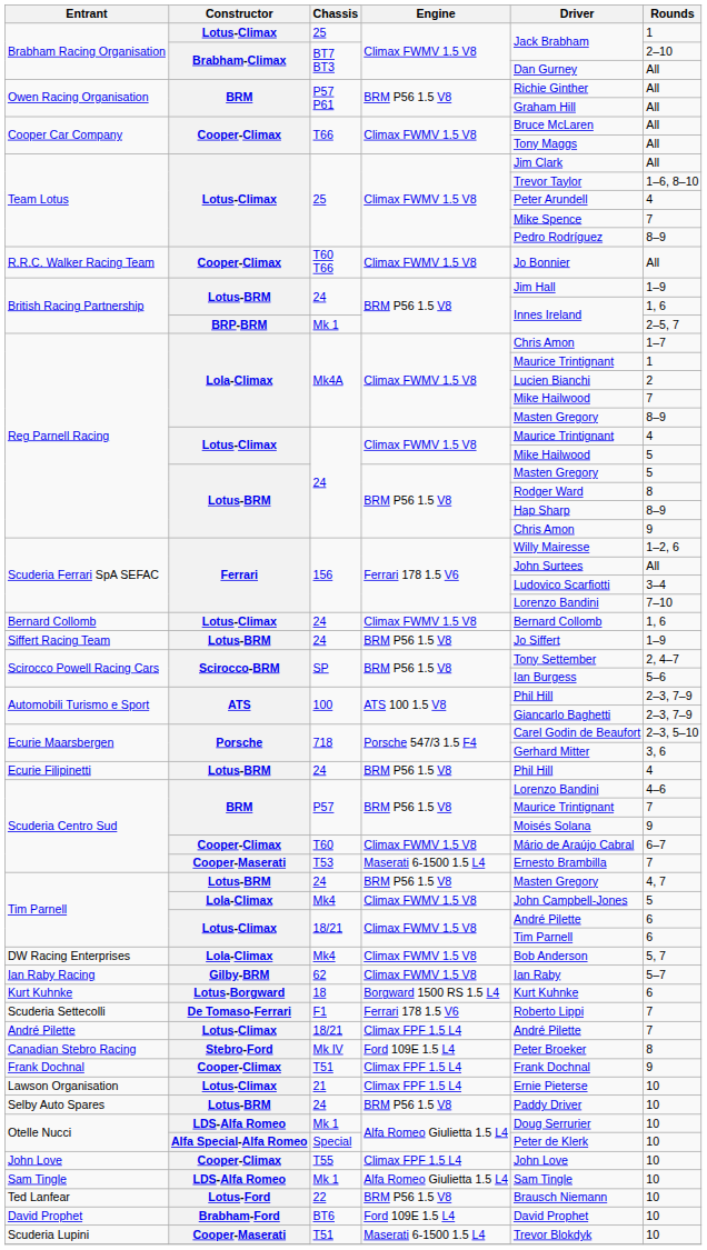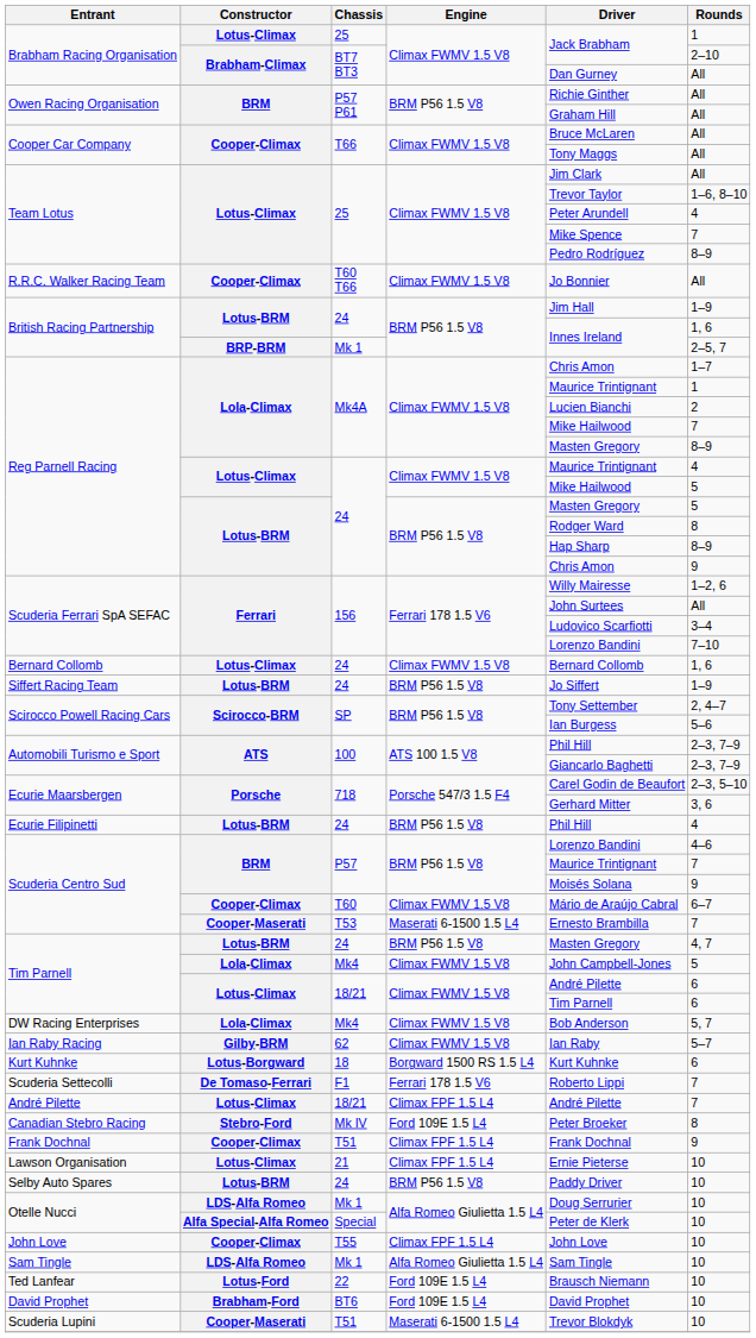 <table class="wikitable sortable" style="font-size: 85%">
 <tr>
 <th>Entrant</th>
 <th>Constructor</th>
 <th>Chassis</th>
 <th>Engine</th>
 <th>Driver</th>
 <th>Rounds</th>
 </tr>
 <tr>
 <td rowspan=3> <a href='#'>Brabham Racing Organisation</a></td>
 <th><a href='#'>Lotus</a>-<a href='#'>Climax</a></th>
 <td><a href='#'>25</a></td>
 <td rowspan=3><a href='#'>Climax FWMV 1.5 V8</a></td>
 <td rowspan=2> <a href='#'>Jack Brabham</a></td>
 <td>1</td>
 </tr>
 <tr>
 <th rowspan=2><a href='#'>Brabham</a>-<a href='#'>Climax</a></th>
 <td rowspan=2><a href='#'>BT7</a><br><a href='#'>BT3</a></td>
 <td>2–10</td>
 </tr>
 <tr>
 <td> <a href='#'>Dan Gurney</a></td>
 <td>All</td>
 </tr>
 <tr>
 <td rowspan=2> <a href='#'>Owen Racing Organisation</a></td>
 <th rowspan=2><a href='#'>BRM</a></th>
 <td rowspan=2><a href='#'>P57</a><br><a href='#'>P61</a></td>
 <td rowspan=2><a href='#'>BRM</a> P56 1.5 <a href='#'>V8</a></td>
 <td> <a href='#'>Richie Ginther</a></td>
 <td>All</td>
 </tr>
 <tr>
 <td> <a href='#'>Graham Hill</a></td>
 <td>All</td>
 </tr>
 <tr>
 <td rowspan=2> <a href='#'>Cooper Car Company</a></td>
 <th rowspan=2><a href='#'>Cooper</a>-<a href='#'>Climax</a></th>
 <td rowspan=2><a href='#'>T66</a></td>
 <td rowspan=2><a href='#'>Climax FWMV 1.5 V8</a></td>
 <td> <a href='#'>Bruce McLaren</a></td>
 <td>All</td>
 </tr>
 <tr>
 <td> <a href='#'>Tony Maggs</a></td>
 <td>All</td>
 </tr>
 <tr>
 <td rowspan=5> <a href='#'>Team Lotus</a></td>
 <th rowspan=5><a href='#'>Lotus</a>-<a href='#'>Climax</a></th>
 <td rowspan=5><a href='#'>25</a></td>
 <td rowspan=5><a href='#'>Climax FWMV 1.5 V8</a></td>
 <td> <a href='#'>Jim Clark</a></td>
 <td>All</td>
 </tr>
 <tr>
 <td> <a href='#'>Trevor Taylor</a></td>
 <td>1–6, 8–10</td>
 </tr>
 <tr>
 <td> <a href='#'>Peter Arundell</a></td>
 <td>4</td>
 </tr>
 <tr>
 <td> <a href='#'>Mike Spence</a></td>
 <td>7</td>
 </tr>
 <tr>
 <td> <a href='#'>Pedro Rodríguez</a></td>
 <td>8–9</td>
 </tr>
 <tr>
 <td> <a href='#'>R.R.C. Walker Racing Team</a></td>
 <th><a href='#'>Cooper</a>-<a href='#'>Climax</a></th>
 <td><a href='#'>T60</a><br><a href='#'>T66</a></td>
 <td><a href='#'>Climax FWMV 1.5 V8</a></td>
 <td> <a href='#'>Jo Bonnier</a></td>
 <td>All</td>
 </tr>
 <tr>
 <td rowspan=3> <a href='#'>British Racing Partnership</a></td>
 <th rowspan=2><a href='#'>Lotus</a>-<a href='#'>BRM</a></th>
 <td rowspan=2><a href='#'>24</a></td>
 <td rowspan=3><a href='#'>BRM</a> P56 1.5 <a href='#'>V8</a></td>
 <td> <a href='#'>Jim Hall</a></td>
 <td>1–9</td>
 </tr>
 <tr>
 <td rowspan=2> <a href='#'>Innes Ireland</a></td>
 <td>1, 6</td>
 </tr>
 <tr>
 <th><a href='#'>BRP</a>-<a href='#'>BRM</a></th>
 <td><a href='#'>Mk 1</a></td>
 <td>2–5, 7</td>
 </tr>
 <tr>
 <td rowspan=11> <a href='#'>Reg Parnell Racing</a></td>
 <th rowspan=5><a href='#'>Lola</a>-<a href='#'>Climax</a></th>
 <td rowspan=5><a href='#'>Mk4A</a></td>
 <td rowspan=5><a href='#'>Climax FWMV 1.5 V8</a></td>
 <td> <a href='#'>Chris Amon</a></td>
 <td>1–7</td>
 </tr>
 <tr>
 <td> <a href='#'>Maurice Trintignant</a></td>
 <td>1</td>
 </tr>
 <tr>
 <td> <a href='#'>Lucien Bianchi</a></td>
 <td>2</td>
 </tr>
 <tr>
 <td> <a href='#'>Mike Hailwood</a></td>
 <td>7</td>
 </tr>
 <tr>
 <td> <a href='#'>Masten Gregory</a></td>
 <td>8–9</td>
 </tr>
 <tr>
 <th rowspan=2><a href='#'>Lotus</a>-<a href='#'>Climax</a></th>
 <td rowspan=6><a href='#'>24</a></td>
 <td rowspan=2><a href='#'>Climax FWMV 1.5 V8</a></td>
 <td> <a href='#'>Maurice Trintignant</a></td>
 <td>4</td>
 </tr>
 <tr>
 <td> <a href='#'>Mike Hailwood</a></td>
 <td>5</td>
 </tr>
 <tr>
 <th rowspan=4><a href='#'>Lotus</a>-<a href='#'>BRM</a></th>
 <td rowspan=4><a href='#'>BRM</a> P56 1.5 <a href='#'>V8</a></td>
 <td> <a href='#'>Masten Gregory</a></td>
 <td>5</td>
 </tr>
 <tr>
 <td> <a href='#'>Rodger Ward</a></td>
 <td>8</td>
 </tr>
 <tr>
 <td> <a href='#'>Hap Sharp</a></td>
 <td>8–9</td>
 </tr>
 <tr>
 <td> <a href='#'>Chris Amon</a></td>
 <td>9</td>
 </tr>
 <tr>
 <td rowspan=4> <a href='#'>Scuderia Ferrari</a> SpA SEFAC</td>
 <th rowspan=4><a href='#'>Ferrari</a></th>
 <td rowspan=4><a href='#'>156</a></td>
 <td rowspan=4><a href='#'>Ferrari</a> 178 1.5 <a href='#'>V6</a></td>
 <td> <a href='#'>Willy Mairesse</a></td>
 <td>1–2, 6</td>
 </tr>
 <tr>
 <td> <a href='#'>John Surtees</a></td>
 <td>All</td>
 </tr>
 <tr>
 <td> <a href='#'>Ludovico Scarfiotti</a></td>
 <td>3–4</td>
 </tr>
 <tr>
 <td> <a href='#'>Lorenzo Bandini</a></td>
 <td>7–10</td>
 </tr>
 <tr>
 <td> <a href='#'>Bernard Collomb</a></td>
 <th><a href='#'>Lotus</a>-<a href='#'>Climax</a></th>
 <td><a href='#'>24</a></td>
 <td><a href='#'>Climax FWMV 1.5 V8</a></td>
 <td> <a href='#'>Bernard Collomb</a></td>
 <td>1, 6</td>
 </tr>
 <tr>
 <td> <a href='#'>Siffert Racing Team</a></td>
 <th><a href='#'>Lotus</a>-<a href='#'>BRM</a></th>
 <td><a href='#'>24</a></td>
 <td><a href='#'>BRM</a> P56 1.5 <a href='#'>V8</a></td>
 <td> <a href='#'>Jo Siffert</a></td>
 <td>1–9</td>
 </tr>
 <tr>
 <td rowspan=2> <a href='#'>Scirocco Powell Racing Cars</a></td>
 <th rowspan=2><a href='#'>Scirocco</a>-<a href='#'>BRM</a></th>
 <td rowspan=2><a href='#'>SP</a></td>
 <td rowspan=2><a href='#'>BRM</a> P56 1.5 <a href='#'>V8</a></td>
 <td> <a href='#'>Tony Settember</a></td>
 <td>2, 4–7</td>
 </tr>
 <tr>
 <td> <a href='#'>Ian Burgess</a></td>
 <td>5–6</td>
 </tr>
 <tr>
 <td rowspan=2> <a href='#'>Automobili Turismo e Sport</a></td>
 <th rowspan=2><a href='#'>ATS</a></th>
 <td rowspan=2><a href='#'>100</a></td>
 <td rowspan=2><a href='#'>ATS</a> 100 1.5 <a href='#'>V8</a></td>
 <td> <a href='#'>Phil Hill</a></td>
 <td>2–3, 7–9</td>
 </tr>
 <tr>
 <td> <a href='#'>Giancarlo Baghetti</a></td>
 <td>2–3, 7–9</td>
 </tr>
 <tr>
 <td rowspan=2> <a href='#'>Ecurie Maarsbergen</a></td>
 <th rowspan=2><a href='#'>Porsche</a></th>
 <td rowspan=2><a href='#'>718</a></td>
 <td rowspan=2><a href='#'>Porsche</a> 547/3 1.5 <a href='#'>F4</a></td>
 <td> <a href='#'>Carel Godin de Beaufort</a></td>
 <td>2–3, 5–10</td>
 </tr>
 <tr>
 <td> <a href='#'>Gerhard Mitter</a></td>
 <td>3, 6</td>
 </tr>
 <tr>
 <td> <a href='#'>Ecurie Filipinetti</a></td>
 <th><a href='#'>Lotus</a>-<a href='#'>BRM</a></th>
 <td><a href='#'>24</a></td>
 <td><a href='#'>BRM</a> P56 1.5 <a href='#'>V8</a></td>
 <td> <a href='#'>Phil Hill</a></td>
 <td>4</td>
 </tr>
 <tr>
 <td rowspan=5> <a href='#'>Scuderia Centro Sud</a></td>
 <th rowspan=3><a href='#'>BRM</a></th>
 <td rowspan=3><a href='#'>P57</a></td>
 <td rowspan=3><a href='#'>BRM</a> P56 1.5 <a href='#'>V8</a></td>
 <td> <a href='#'>Lorenzo Bandini</a></td>
 <td>4–6</td>
 </tr>
 <tr>
 <td> <a href='#'>Maurice Trintignant</a></td>
 <td>7</td>
 </tr>
 <tr>
 <td> <a href='#'>Moisés Solana</a></td>
 <td>9</td>
 </tr>
 <tr>
 <th><a href='#'>Cooper</a>-<a href='#'>Climax</a></th>
 <td><a href='#'>T60</a></td>
 <td><a href='#'>Climax FWMV 1.5 V8</a></td>
 <td> <a href='#'>Mário de Araújo Cabral</a></td>
 <td>6–7</td>
 </tr>
 <tr>
 <th><a href='#'>Cooper</a>-<a href='#'>Maserati</a></th>
 <td><a href='#'>T53</a></td>
 <td><a href='#'>Maserati</a> 6-1500 1.5 <a href='#'>L4</a></td>
 <td> <a href='#'>Ernesto Brambilla</a></td>
 <td>7</td>
 </tr>
 <tr>
 <td rowspan=4> <a href='#'>Tim Parnell</a></td>
 <th><a href='#'>Lotus</a>-<a href='#'>BRM</a></th>
 <td><a href='#'>24</a></td>
 <td><a href='#'>BRM</a> P56 1.5 <a href='#'>V8</a></td>
 <td> <a href='#'>Masten Gregory</a></td>
 <td>4, 7</td>
 </tr>
 <tr>
 <th><a href='#'>Lola</a>-<a href='#'>Climax</a></th>
 <td><a href='#'>Mk4</a></td>
 <td><a href='#'>Climax FWMV 1.5 V8</a></td>
 <td> <a href='#'>John Campbell-Jones</a></td>
 <td>5</td>
 </tr>
 <tr>
 <th rowspan=2><a href='#'>Lotus</a>-<a href='#'>Climax</a></th>
 <td rowspan=2><a href='#'>18/21</a></td>
 <td rowspan=2><a href='#'>Climax FWMV 1.5 V8</a></td>
 <td> <a href='#'>André Pilette</a></td>
 <td>6</td>
 </tr>
 <tr>
 <td> <a href='#'>Tim Parnell</a></td>
 <td>6</td>
 </tr>
 <tr>
 <td> DW Racing Enterprises</td>
 <th><a href='#'>Lola</a>-<a href='#'>Climax</a></th>
 <td><a href='#'>Mk4</a></td>
 <td><a href='#'>Climax FWMV 1.5 V8</a></td>
 <td> <a href='#'>Bob Anderson</a></td>
 <td>5, 7</td>
 </tr>
 <tr>
 <td> <a href='#'>Ian Raby Racing</a></td>
 <th><a href='#'>Gilby</a>-<a href='#'>BRM</a></th>
 <td><a href='#'>62</a></td>
 <td><a href='#'>Climax FWMV 1.5 V8</a></td>
 <td> <a href='#'>Ian Raby</a></td>
 <td>5–7</td>
 </tr>
 <tr>
 <td> <a href='#'>Kurt Kuhnke</a></td>
 <th><a href='#'>Lotus</a>-<a href='#'>Borgward</a></th>
 <td><a href='#'>18</a></td>
 <td><a href='#'>Borgward</a> 1500 RS 1.5 <a href='#'>L4</a></td>
 <td> <a href='#'>Kurt Kuhnke</a></td>
 <td>6</td>
 </tr>
 <tr>
 <td> Scuderia Settecolli</td>
 <th><a href='#'>De Tomaso</a>-<a href='#'>Ferrari</a></th>
 <td><a href='#'>F1</a></td>
 <td><a href='#'>Ferrari</a> 178 1.5 <a href='#'>V6</a></td>
 <td> <a href='#'>Roberto Lippi</a></td>
 <td>7</td>
 </tr>
 <tr>
 <td> <a href='#'>André Pilette</a></td>
 <th><a href='#'>Lotus</a>-<a href='#'>Climax</a></th>
 <td><a href='#'>18/21</a></td>
 <td><a href='#'>Climax FPF 1.5 L4</a></td>
 <td> <a href='#'>André Pilette</a></td>
 <td>7</td>
 </tr>
 <tr>
 <td> <a href='#'>Canadian Stebro Racing</a></td>
 <th><a href='#'>Stebro</a>-<a href='#'>Ford</a></th>
 <td><a href='#'>Mk IV</a></td>
 <td><a href='#'>Ford</a> 109E 1.5 <a href='#'>L4</a></td>
 <td> <a href='#'>Peter Broeker</a></td>
 <td>8</td>
 </tr>
 <tr>
 <td> <a href='#'>Frank Dochnal</a></td>
 <th><a href='#'>Cooper</a>-<a href='#'>Climax</a></th>
 <td><a href='#'>T51</a></td>
 <td><a href='#'>Climax FPF 1.5 L4</a></td>
 <td> <a href='#'>Frank Dochnal</a></td>
 <td>9</td>
 </tr>
 <tr>
 <td> Lawson Organisation</td>
 <th><a href='#'>Lotus</a>-<a href='#'>Climax</a></th>
 <td><a href='#'>21</a></td>
 <td><a href='#'>Climax FPF 1.5 L4</a></td>
 <td> <a href='#'>Ernie Pieterse</a></td>
 <td>10</td>
 </tr>
 <tr>
 <td> Selby Auto Spares</td>
 <th><a href='#'>Lotus</a>-<a href='#'>BRM</a></th>
 <td><a href='#'>24</a></td>
 <td><a href='#'>BRM</a> P56 1.5 <a href='#'>V8</a></td>
 <td> <a href='#'>Paddy Driver</a></td>
 <td>10</td>
 </tr>
 <tr>
 <td rowspan=2> Otelle Nucci</td>
 <th><a href='#'>LDS</a>-<a href='#'>Alfa Romeo</a></th>
 <td><a href='#'>Mk 1</a></td>
 <td rowspan=2><a href='#'>Alfa Romeo</a> Giulietta 1.5 <a href='#'>L4</a></td>
 <td> <a href='#'>Doug Serrurier</a></td>
 <td>10</td>
 </tr>
 <tr>
 <th><a href='#'>Alfa Special</a>-<a href='#'>Alfa Romeo</a></th>
 <td><a href='#'>Special</a></td>
 <td> <a href='#'>Peter de Klerk</a></td>
 <td>10</td>
 </tr>
 <tr>
 <td> <a href='#'>John Love</a></td>
 <th><a href='#'>Cooper</a>-<a href='#'>Climax</a></th>
 <td><a href='#'>T55</a></td>
 <td><a href='#'>Climax FPF 1.5 L4</a></td>
 <td> <a href='#'>John Love</a></td>
 <td>10</td>
 </tr>
 <tr>
 <td> <a href='#'>Sam Tingle</a></td>
 <th><a href='#'>LDS</a>-<a href='#'>Alfa Romeo</a></th>
 <td><a href='#'>Mk 1</a></td>
 <td><a href='#'>Alfa Romeo</a> Giulietta 1.5 <a href='#'>L4</a></td>
 <td> <a href='#'>Sam Tingle</a></td>
 <td>10</td>
 </tr>
 <tr>
 <td> Ted Lanfear</td>
 <th><a href='#'>Lotus</a>-<a href='#'>Ford</a></th>
 <td><a href='#'>22</a></td>
-<td><a href='#'>BRM</a> P56 1.5 <a href='#'>V8</a></td>
+<td><a href='#'>Ford</a> 109E 1.5 <a href='#'>L4</a></td>
 <td> <a href='#'>Brausch Niemann</a></td>
 <td>10</td>
 </tr>
 <tr>
 <td> <a href='#'>David Prophet</a></td>
 <th><a href='#'>Brabham</a>-<a href='#'>Ford</a></th>
 <td><a href='#'>BT6</a></td>
 <td><a href='#'>Ford</a> 109E 1.5 <a href='#'>L4</a></td>
 <td> <a href='#'>David Prophet</a></td>
 <td>10</td>
 </tr>
 <tr>
 <td> Scuderia Lupini</td>
 <th><a href='#'>Cooper</a>-<a href='#'>Maserati</a></th>
 <td><a href='#'>T51</a></td>
 <td><a href='#'>Maserati</a> 6-1500 1.5 <a href='#'>L4</a></td>
 <td> <a href='#'>Trevor Blokdyk</a></td>
 <td>10</td>
 </tr>
 <tr>
 </tr>
 </table>
